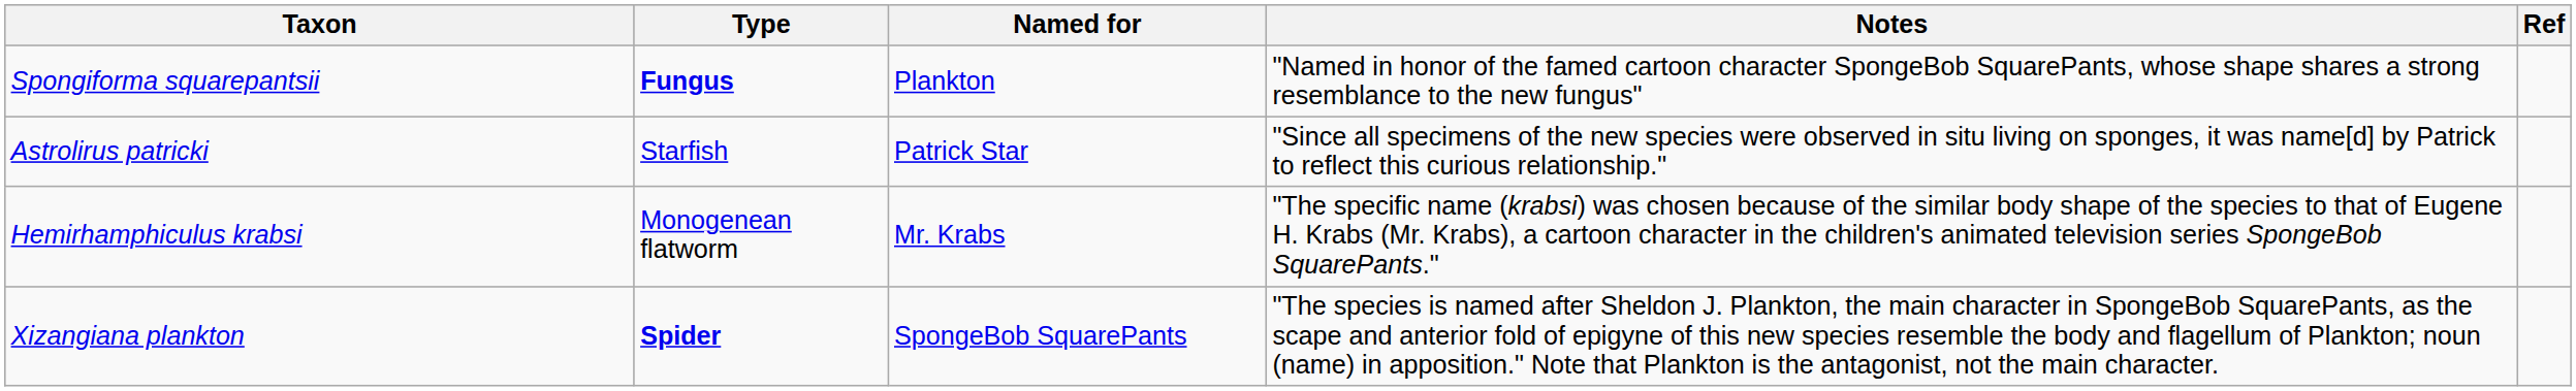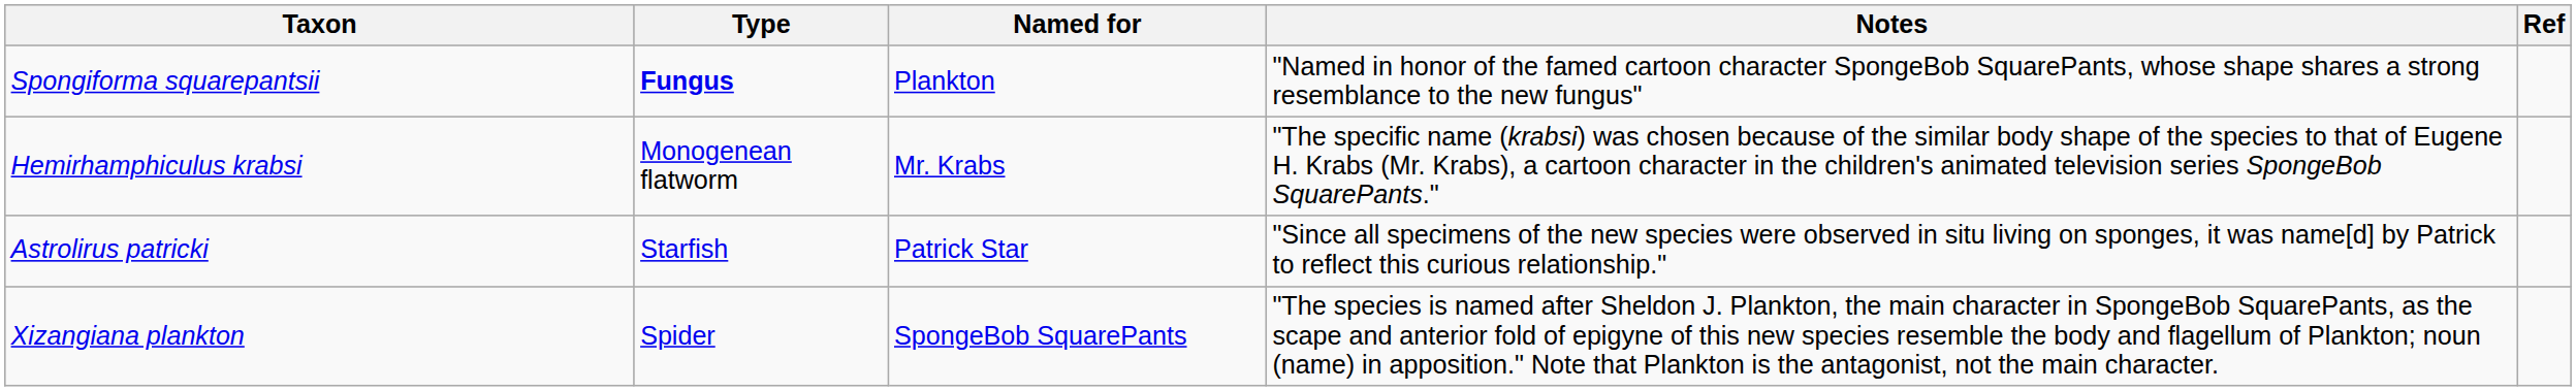 <table class="wikitable sortable" width="100%">
 <tr>
 <th style="width:25%;">Taxon</th>
 <th style="width:10%;">Type</th>
 <th style="width:15%;">Named for</th>
 <th style="width:50%;">Notes</th>
 <th class="unsortable">Ref</th>
 </tr>
 <tr>
 <td><em><a href='#'>Spongiforma squarepantsii</a></em> </td>
 <td><strong><a href='#'>Fungus</a></strong></td>
 <td><a href='#'>Plankton</a></td>
 <td>"Named in honor of the famed cartoon character SpongeBob SquarePants, whose shape shares a strong resemblance to the new fungus"</td>
 <td></td>
 </tr>
 <tr>
+<td><em><a href='#'>Hemirhamphiculus krabsi</a></em> </td>
+<td><a href='#'>Monogenean</a> flatworm</td>
+<td><a href='#'>Mr. Krabs</a></td>
+<td>"The specific name (<em>krabsi</em>) was chosen because of the similar body shape of the species to that of Eugene H. Krabs (Mr. Krabs), a cartoon character in the children's animated television series <em>SpongeBob SquarePants</em>."</td>
+<td></td>
+</tr>
+<tr>
 <td><em><a href='#'>Astrolirus patricki</a></em> </td>
 <td><a href='#'>Starfish</a></td>
 <td><a href='#'>Patrick Star</a></td>
 <td>"Since all specimens of the new species were observed in situ living on sponges, it was name[d] by Patrick to reflect this curious relationship."</td>
 <td></td>
 </tr>
 <tr>
-<td><em><a href='#'>Hemirhamphiculus krabsi</a></em> </td>
-<td><a href='#'>Monogenean</a> flatworm</td>
-<td><a href='#'>Mr. Krabs</a></td>
-<td>"The specific name (<em>krabsi</em>) was chosen because of the similar body shape of the species to that of Eugene H. Krabs (Mr. Krabs), a cartoon character in the children's animated television series <em>SpongeBob SquarePants</em>."</td>
-<td></td>
-</tr>
-<tr>
 <td><em><a href='#'>Xizangiana plankton</a></em> </td>
-<td><strong><a href='#'>Spider</a></strong></td>
+<td><a href='#'>Spider</a></td>
 <td><a href='#'>SpongeBob SquarePants</a></td>
 <td>"The species is named after Sheldon J. Plankton, the main character in SpongeBob SquarePants, as the scape and anterior fold of epigyne of this new species resemble the body and flagellum of Plankton; noun (name) in apposition." Note that Plankton is the antagonist, not the main character.</td>
 <td></td>
 </tr>
 </table>
